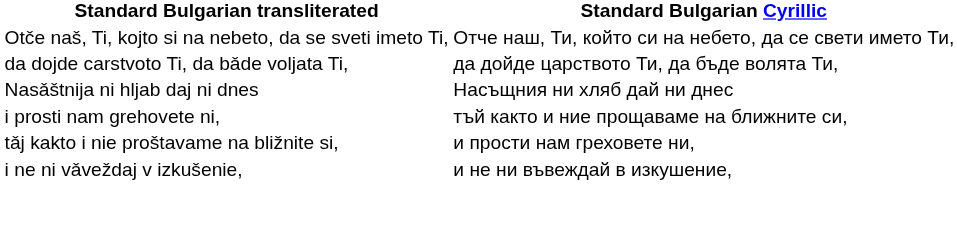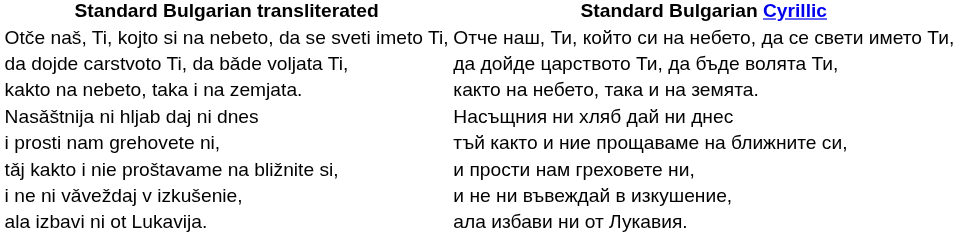 <table border="0">
 <tr>
 <th></th>
 </tr>
 <tr>
 <th>Standard Bulgarian transliterated</th>
 <th>Standard Bulgarian <a href='#'>Cyrillic</a></th>
 </tr>
 <tr>
 <td>Otče naš, Ti, kojto si na nebeto, da se sveti imeto Ti,</td>
 <td>Отче наш, Ти, който си на небето, да се свети името Ти,</td>
 </tr>
 <tr>
 <td>da dojde carstvoto Ti, da bǎde voljata Ti,</td>
 <td>да дойде царството Ти, да бъде волята Ти,</td>
 </tr>
 <tr>
+<td>kakto na nebeto, taka i na zemjata.</td>
+<td>както на небето, така и на земята.</td>
+</tr>
+<tr>
 <td>Nasǎštnija ni hljab daj ni dnes</td>
 <td>Насъщния ни хляб дай ни днес</td>
 </tr>
 <tr>
 <td>i prosti nam grehovete ni,</td>
 <td>тъй както и ние прощаваме на ближните си,</td>
 </tr>
 <tr>
 <td>tǎj kakto i nie proštavame na bližnite si,</td>
 <td>и прости нам греховете ни,</td>
 </tr>
 <tr>
 <td>i ne ni vǎveždaj v izkušenie,</td>
 <td>и не ни въвеждай в изкушение,</td>
 </tr>
+<tr>
+<td>ala izbavi ni ot Lukavija.</td>
+<td>ала избави ни от Лукавия.</td>
+</tr>
 </table>
